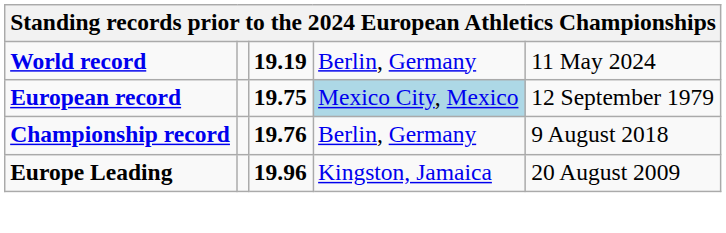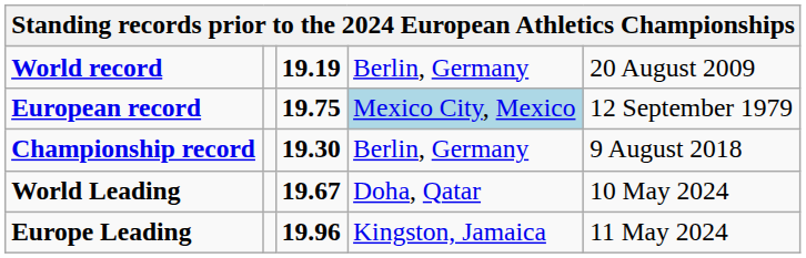 <table class="wikitable">
 <tr>
 <th colspan="5">Standing records prior to the 2024 European Athletics Championships</th>
 </tr>
 <tr>
 <td><strong><a href='#'>World record</a></strong></td>
 <td></td>
 <td><strong>19.19</strong></td>
 <td><a href='#'>Berlin</a>, <a href='#'>Germany </a></td>
-<td>11 May 2024</td>
+<td>20 August 2009</td>
 </tr>
 <tr>
 <td><strong><a href='#'>European record</a></strong></td>
 <td></td>
 <td><strong>19.75</strong></td>
 <td style="background: lightblue;"><a href='#'>Mexico City</a>, <a href='#'>Mexico</a></td>
 <td>12 September 1979</td>
 </tr>
 <tr>
 <td><strong><a href='#'>Championship record</a></strong></td>
 <td></td>
-<td><strong>19.76</strong></td>
+<td><strong>19.30</strong></td>
 <td><a href='#'>Berlin</a>, <a href='#'>Germany</a></td>
 <td>9 August 2018</td>
+</tr>
+<tr>
+<td><strong>World Leading</strong></td>
+<td></td>
+<td><strong>19.67</strong></td>
+<td><a href='#'>Doha</a>, <a href='#'>Qatar</a></td>
+<td>10 May 2024</td>
 </tr>
 <tr>
 <td><strong>Europe Leading</strong></td>
 <td></td>
 <td><strong>19.96</strong></td>
 <td><a href='#'>Kingston, Jamaica</a></td>
-<td>20 August 2009</td>
+<td>11 May 2024</td>
 </tr>
 </table>
